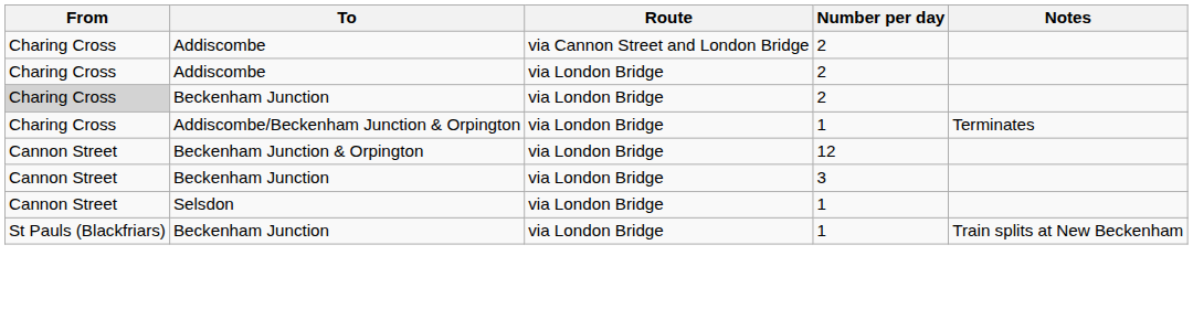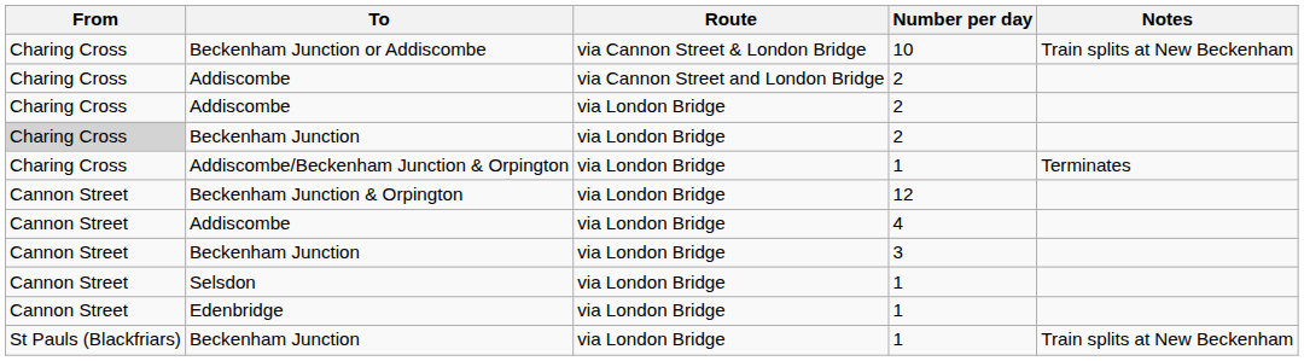 <table class="wikitable">
 <tr>
 <th>From</th>
 <th>To</th>
 <th>Route</th>
 <th>Number per day</th>
 <th>Notes</th>
+</tr>
+<tr>
+<td>Charing Cross</td>
+<td>Beckenham Junction or Addiscombe</td>
+<td>via Cannon Street & London Bridge</td>
+<td>10</td>
+<td>Train splits at New Beckenham</td>
 </tr>
 <tr>
 <td>Charing Cross</td>
 <td>Addiscombe</td>
 <td>via Cannon Street and London Bridge</td>
 <td>2</td>
 <td></td>
 </tr>
 <tr>
 <td>Charing Cross</td>
 <td>Addiscombe</td>
 <td>via London Bridge</td>
 <td>2</td>
 <td></td>
 </tr>
 <tr>
 <td style="background: lightgrey;">Charing Cross</td>
 <td>Beckenham Junction</td>
 <td>via London Bridge</td>
 <td>2</td>
 <td></td>
 </tr>
 <tr>
 <td>Charing Cross</td>
 <td>Addiscombe/Beckenham Junction & Orpington</td>
 <td>via London Bridge</td>
 <td>1</td>
 <td>Terminates</td>
 </tr>
 <tr>
 <td>Cannon Street</td>
 <td>Beckenham Junction & Orpington</td>
 <td>via London Bridge</td>
 <td>12</td>
 <td></td>
 </tr>
 <tr>
 <td>Cannon Street</td>
+<td>Addiscombe</td>
+<td>via London Bridge</td>
+<td>4</td>
+<td></td>
+</tr>
+<tr>
+<td>Cannon Street</td>
 <td>Beckenham Junction</td>
 <td>via London Bridge</td>
 <td>3</td>
 <td></td>
 </tr>
 <tr>
 <td>Cannon Street</td>
 <td>Selsdon</td>
 <td>via London Bridge</td>
 <td>1</td>
 <td></td>
 </tr>
 <tr>
+<td>Cannon Street</td>
+<td>Edenbridge</td>
+<td>via London Bridge</td>
+<td>1</td>
+<td></td>
+</tr>
+<tr>
 <td>St Pauls (Blackfriars)</td>
 <td>Beckenham Junction</td>
 <td>via London Bridge</td>
 <td>1</td>
 <td>Train splits at New Beckenham</td>
 </tr>
 </table>
